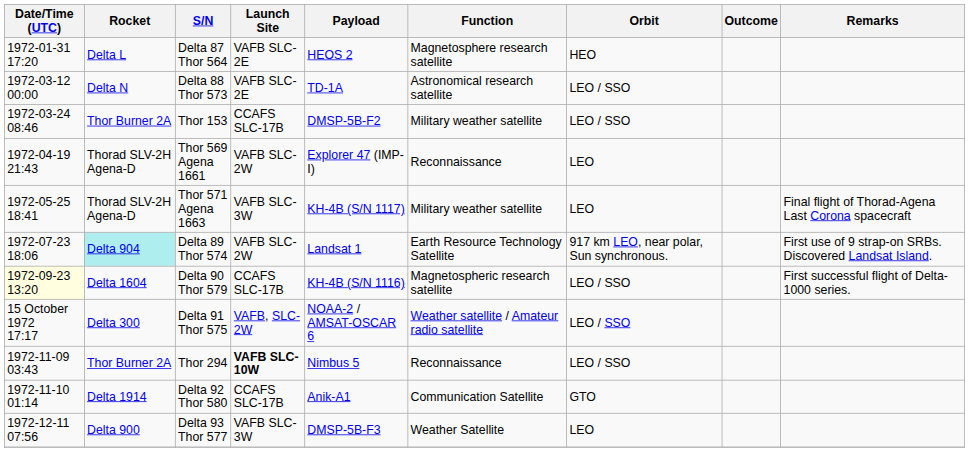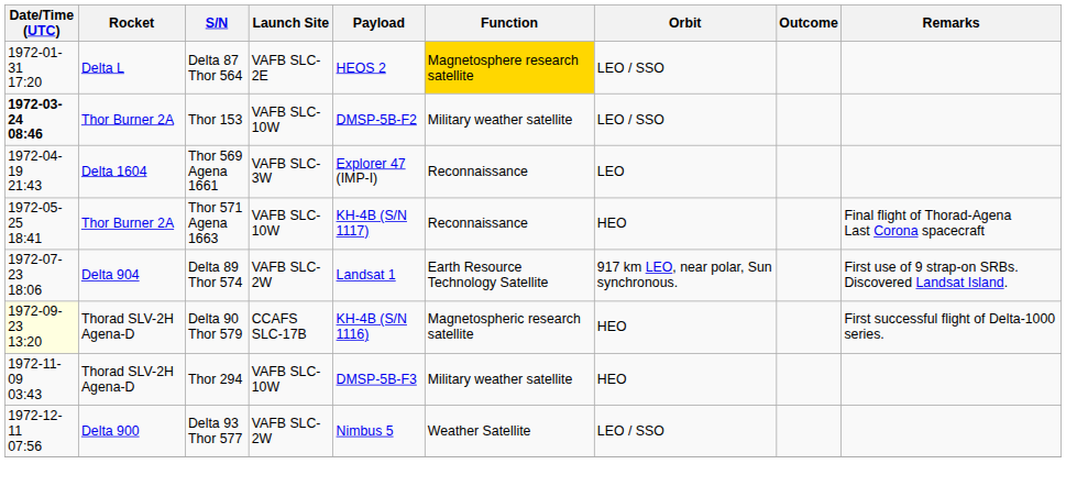 <table class="wikitable" style="margin: 1em 1em 1em 0";>
 <tr>
 <th>Date/Time<br>(<a href='#'>UTC</a>)</th>
 <th>Rocket</th>
 <th><a href='#'>S/N</a></th>
 <th>Launch Site</th>
 <th>Payload</th>
 <th>Function</th>
 <th>Orbit</th>
 <th>Outcome</th>
 <th>Remarks</th>
 </tr>
 <tr>
 <td>1972-01-31<br>17:20</td>
 <td><a href='#'>Delta L</a></td>
 <td>Delta 87<br>Thor 564</td>
 <td>VAFB SLC-2E</td>
 <td><a href='#'>HEOS 2</a></td>
-<td>Magnetosphere research satellite</td>
-<td>HEO</td>
-<td></td>
-<td></td>
-</tr>
-<tr>
-<td>1972-03-12<br>00:00</td>
-<td><a href='#'>Delta N</a></td>
-<td>Delta 88<br>Thor 573</td>
-<td>VAFB SLC-2E</td>
-<td><a href='#'>TD-1A</a></td>
-<td>Astronomical research satellite</td>
+<td style="background: gold;">Magnetosphere research satellite</td>
 <td>LEO / SSO</td>
 <td></td>
 <td></td>
 </tr>
 <tr>
-<td>1972-03-24<br>08:46</td>
+<td><strong>1972-03-24<br>08:46</strong></td>
 <td><a href='#'>Thor Burner 2A</a></td>
 <td>Thor 153</td>
-<td>CCAFS SLC-17B</td>
+<td>VAFB SLC-10W</td>
 <td><a href='#'>DMSP-5B-F2</a></td>
 <td>Military weather satellite</td>
 <td>LEO / SSO</td>
 <td></td>
 <td></td>
 </tr>
 <tr>
 <td>1972-04-19<br>21:43</td>
-<td>Thorad SLV-2H Agena-D</td>
+<td><a href='#'>Delta 1604</a></td>
 <td>Thor 569<br>Agena 1661</td>
-<td>VAFB SLC-2W</td>
+<td>VAFB SLC-3W</td>
 <td><a href='#'>Explorer 47</a> (IMP-I)</td>
 <td>Reconnaissance</td>
 <td>LEO</td>
 <td></td>
 <td></td>
 </tr>
 <tr>
 <td>1972-05-25<br>18:41</td>
-<td>Thorad SLV-2H Agena-D</td>
+<td><a href='#'>Thor Burner 2A</a></td>
 <td>Thor 571<br>Agena 1663</td>
-<td>VAFB SLC-3W</td>
+<td>VAFB SLC-10W</td>
 <td><a href='#'>KH-4B (S/N 1117)</a></td>
-<td>Military weather satellite</td>
-<td>LEO</td>
+<td>Reconnaissance</td>
+<td>HEO</td>
 <td></td>
 <td>Final flight of Thorad-Agena<br>Last <a href='#'>Corona</a> spacecraft</td>
 </tr>
 <tr>
 <td>1972-07-23<br>18:06</td>
-<td style="background: paleturquoise;"><a href='#'>Delta 904</a></td>
+<td><a href='#'>Delta 904</a></td>
 <td>Delta 89<br>Thor 574</td>
 <td>VAFB SLC-2W</td>
 <td><a href='#'>Landsat 1</a></td>
 <td>Earth Resource Technology Satellite</td>
 <td>917 km <a href='#'>LEO</a>, near polar, Sun synchronous.</td>
 <td></td>
 <td>First use of 9 strap-on SRBs.  Discovered <a href='#'>Landsat Island</a>.</td>
 </tr>
 <tr>
 <td style="background: lightyellow;">1972-09-23<br>13:20</td>
-<td><a href='#'>Delta 1604</a></td>
+<td>Thorad SLV-2H Agena-D</td>
 <td>Delta 90<br>Thor 579</td>
 <td>CCAFS SLC-17B</td>
 <td><a href='#'>KH-4B (S/N 1116)</a></td>
 <td>Magnetospheric research satellite</td>
-<td>LEO / SSO</td>
+<td>HEO</td>
 <td></td>
 <td>First successful flight of Delta-1000 series.</td>
 </tr>
 <tr>
-<td>15 October 1972<br>17:17</td>
-<td><a href='#'>Delta 300</a></td>
-<td>Delta 91<br>Thor 575</td>
-<td><a href='#'>VAFB</a>, <a href='#'>SLC-2W</a></td>
-<td><a href='#'>NOAA-2</a> / <a href='#'>AMSAT-OSCAR 6</a></td>
-<td><a href='#'>Weather satellite</a> / <a href='#'>Amateur radio satellite</a></td>
-<td>LEO / <a href='#'>SSO</a></td>
-<td></td>
-<td></td>
-</tr>
-<tr>
 <td>1972-11-09<br>03:43</td>
-<td><a href='#'>Thor Burner 2A</a></td>
+<td>Thorad SLV-2H Agena-D</td>
 <td>Thor 294</td>
-<td><strong>VAFB SLC-10W</strong></td>
-<td><a href='#'>Nimbus 5</a></td>
-<td>Reconnaissance</td>
-<td>LEO / SSO</td>
-<td></td>
-<td></td>
-</tr>
-<tr>
-<td>1972-11-10<br>01:14</td>
-<td><a href='#'>Delta 1914</a></td>
-<td>Delta 92<br>Thor 580</td>
-<td>CCAFS SLC-17B</td>
-<td><a href='#'>Anik-A1</a></td>
-<td>Communication Satellite</td>
-<td>GTO</td>
+<td>VAFB SLC-10W</td>
+<td><a href='#'>DMSP-5B-F3</a></td>
+<td>Military weather satellite</td>
+<td>HEO</td>
 <td></td>
 <td></td>
 </tr>
 <tr>
 <td>1972-12-11<br>07:56</td>
 <td><a href='#'>Delta 900</a></td>
 <td>Delta 93<br>Thor 577</td>
-<td>VAFB SLC-3W</td>
-<td><a href='#'>DMSP-5B-F3</a></td>
+<td>VAFB SLC-2W</td>
+<td><a href='#'>Nimbus 5</a></td>
 <td>Weather Satellite</td>
-<td>LEO</td>
+<td>LEO / SSO</td>
 <td></td>
 <td></td>
 </tr>
 <tr>
 </tr>
 </table>
